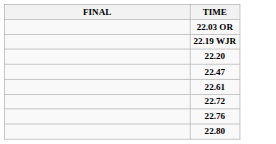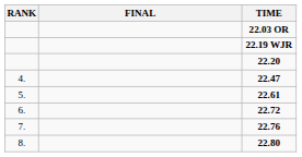 <table class="wikitable" style="border-collapse: collapse; font-size: 90%;">
 <tr>
+<th>RANK</th>
 <th style="width: 20em">FINAL</th>
 <th style="width: 5em">TIME</th>
 </tr>
 <tr>
+<td align="center"></td>
 <td></td>
 <td align="center"><strong>22.03 OR</strong></td>
 </tr>
 <tr>
+<td align="center"></td>
 <td></td>
 <td align="center"><strong>22.19 WJR</strong></td>
 </tr>
 <tr>
+<td align="center"></td>
 <td></td>
 <td align="center"><strong>22.20</strong></td>
 </tr>
 <tr>
+<td align="center">4.</td>
 <td></td>
 <td align="center"><strong>22.47</strong></td>
 </tr>
 <tr>
+<td align="center">5.</td>
 <td></td>
 <td align="center"><strong>22.61</strong></td>
 </tr>
 <tr>
+<td align="center">6.</td>
 <td></td>
 <td align="center"><strong>22.72</strong></td>
 </tr>
 <tr>
+<td align="center">7.</td>
 <td></td>
 <td align="center"><strong>22.76</strong></td>
 </tr>
 <tr>
+<td align="center">8.</td>
 <td></td>
 <td align="center"><strong>22.80</strong></td>
 </tr>
 </table>
